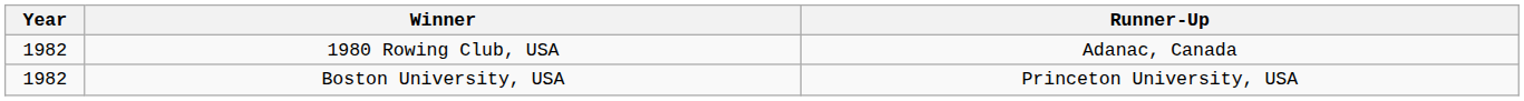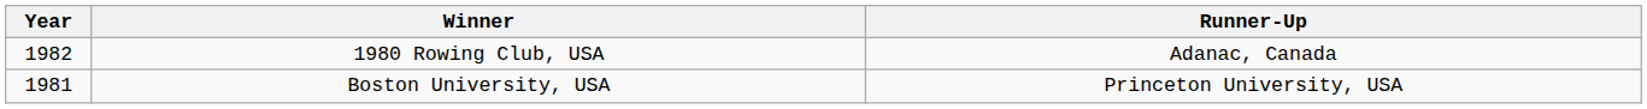 <table class="wikitable" style="text-align:center">
 <tr>
 <th width=50>Year</th>
 <th width=500>Winner</th>
 <th width=500>Runner-Up</th>
 </tr>
 <tr>
 <td>1982</td>
 <td>1980 Rowing Club, USA</td>
 <td>Adanac, Canada</td>
 </tr>
 <tr>
-<td>1982</td>
+<td>1981</td>
 <td>Boston University, USA</td>
 <td>Princeton University, USA</td>
 </tr>
 </table>
